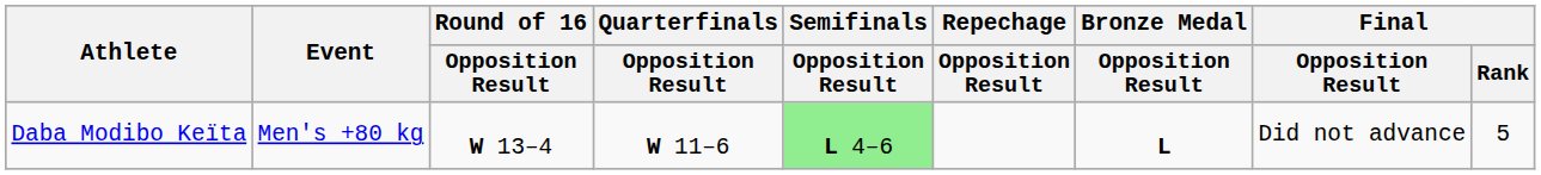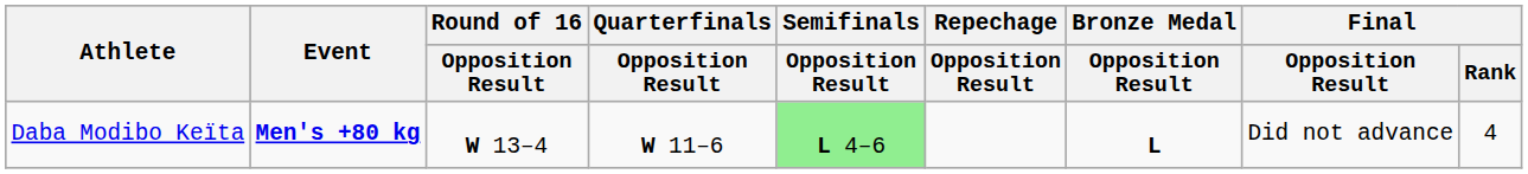 <table class="wikitable" style="font-size:90%">
 <tr>
 <th rowspan="2">Athlete</th>
 <th rowspan="2">Event</th>
 <th>Round of 16</th>
 <th>Quarterfinals</th>
 <th>Semifinals</th>
 <th>Repechage</th>
 <th>Bronze Medal</th>
 <th colspan=2>Final</th>
 </tr>
 <tr style="font-size:95%">
 <th>Opposition<br>Result</th>
 <th>Opposition<br>Result</th>
 <th>Opposition<br>Result</th>
 <th>Opposition<br>Result</th>
 <th>Opposition<br>Result</th>
 <th>Opposition<br>Result</th>
 <th>Rank</th>
 </tr>
 <tr align=center>
 <td align=left><a href='#'>Daba Modibo Keïta</a></td>
-<td align=left><a href='#'>Men's +80 kg</a></td>
+<td align=left><strong><a href='#'>Men's +80 kg</a></strong></td>
 <td><br><strong>W</strong> 13–4</td>
 <td><br><strong>W</strong> 11–6</td>
 <td style="background: lightgreen;"><br><strong>L</strong> 4–6</td>
 <td></td>
 <td><br><strong>L</strong> </td>
 <td>Did not advance</td>
-<td>5</td>
+<td>4</td>
 </tr>
 </table>
